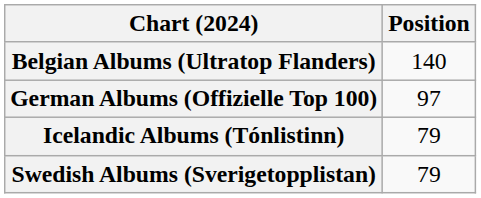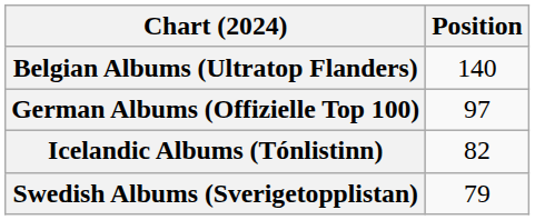 <table class="wikitable sortable plainrowheaders" style="text-align:center">
 <tr>
 <th scope="col">Chart (2024)</th>
 <th scope="col">Position</th>
 </tr>
 <tr>
 <th scope="row">Belgian Albums (Ultratop Flanders)</th>
 <td>140</td>
 </tr>
 <tr>
 <th scope="row">German Albums (Offizielle Top 100)</th>
 <td>97</td>
 </tr>
 <tr>
 <th scope="row">Icelandic Albums (Tónlistinn)</th>
-<td>79</td>
+<td>82</td>
 </tr>
 <tr>
 <th scope="row">Swedish Albums (Sverigetopplistan)</th>
 <td>79</td>
 </tr>
 </table>
